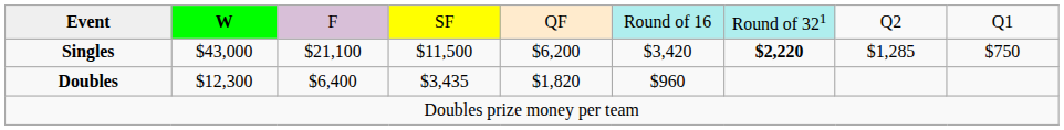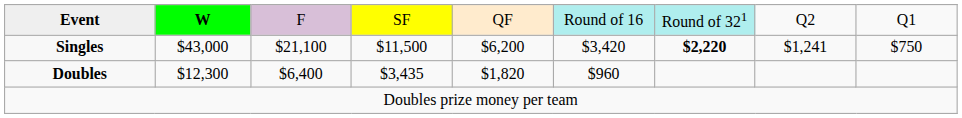 <table class=wikitable style=font-size:90%;text-align:center>
 <tr>
 <td style="width:130px; background:#efefef;"><strong>Event</strong></td>
 <td style="width:80px; background:lime;"><strong>W</strong></td>
 <td style="width:85px; background:thistle;">F</td>
 <td style="width:85px; background:#ff0;">SF</td>
 <td style="width:85px; background:#ffebcd;">QF</td>
 <td style="width:85px; background:#afeeee;">Round of 16</td>
 <td style="width:85px; background:#afeeee;">Round of 32<sup>1</sup></td>
 <td width=85>Q2</td>
 <td width=85>Q1</td>
 </tr>
 <tr>
 <td style="background:#f8f8f8;"><strong>Singles</strong></td>
 <td>$43,000</td>
 <td>$21,100</td>
 <td>$11,500</td>
 <td>$6,200</td>
 <td>$3,420</td>
 <td><strong>$2,220</strong></td>
-<td>$1,285</td>
+<td>$1,241</td>
 <td>$750</td>
 </tr>
 <tr>
 <td style="background:#f8f8f8;"><strong>Doubles</strong></td>
 <td>$12,300</td>
 <td>$6,400</td>
 <td>$3,435</td>
 <td>$1,820</td>
 <td>$960</td>
 <td></td>
 <td></td>
 <td></td>
 </tr>
 <tr>
 <td colspan=10>Doubles prize money per team</td>
 </tr>
 </table>
